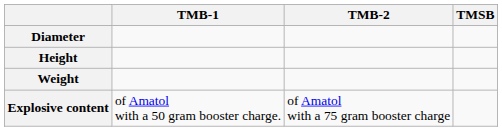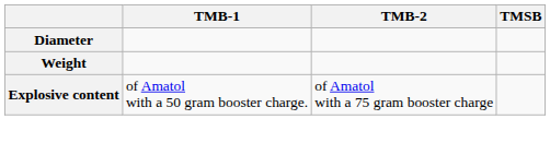 <table class=wikitable>
 <tr>
 <th></th>
 <th>TMB-1</th>
 <th>TMB-2</th>
 <th>TMSB</th>
 </tr>
 <tr>
 <th>Diameter</th>
-<td></td>
-<td></td>
-<td></td>
-</tr>
-<tr>
-<th>Height</th>
 <td></td>
 <td></td>
 <td></td>
 </tr>
 <tr>
 <th>Weight</th>
 <td></td>
 <td></td>
 <td></td>
 </tr>
 <tr>
 <th>Explosive content</th>
 <td> of <a href='#'>Amatol</a> <br> with a 50 gram booster charge.</td>
 <td> of <a href='#'>Amatol</a> <br> with a 75 gram booster charge</td>
 <td></td>
 </tr>
 </table>
